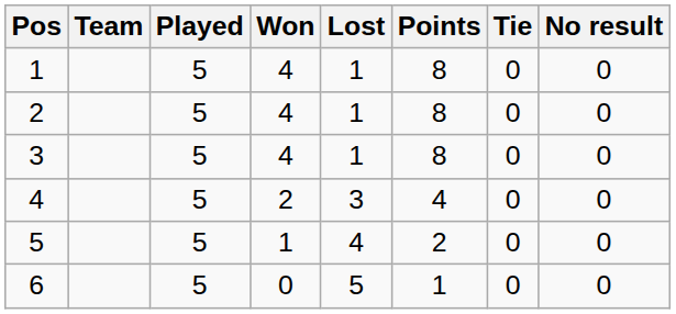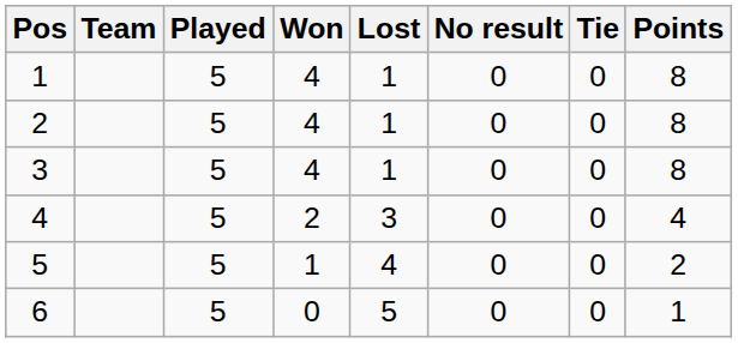 <table class="wikitable" style="font-size: 100%; text-align: center;">
 <tr>
 <th>Pos</th>
 <th>Team</th>
 <th>Played</th>
 <th>Won</th>
 <th>Lost</th>
+<th>No result</th>
+<th>Tie</th>
 <th>Points</th>
-<th>Tie</th>
-<th>No result</th>
 </tr>
 <tr>
 <td>1</td>
 <td></td>
 <td>5</td>
 <td>4</td>
 <td>1</td>
-<td>8</td>
 <td>0</td>
 <td>0</td>
+<td>8</td>
 </tr>
 <tr>
 <td>2</td>
 <td></td>
 <td>5</td>
 <td>4</td>
 <td>1</td>
-<td>8</td>
 <td>0</td>
 <td>0</td>
+<td>8</td>
 </tr>
 <tr>
 <td>3</td>
 <td></td>
 <td>5</td>
 <td>4</td>
 <td>1</td>
-<td>8</td>
 <td>0</td>
 <td>0</td>
+<td>8</td>
 </tr>
 <tr>
 <td>4</td>
 <td></td>
 <td>5</td>
 <td>2</td>
 <td>3</td>
-<td>4</td>
 <td>0</td>
 <td>0</td>
+<td>4</td>
 </tr>
 <tr>
 <td>5</td>
 <td></td>
 <td>5</td>
 <td>1</td>
 <td>4</td>
-<td>2</td>
 <td>0</td>
 <td>0</td>
+<td>2</td>
 </tr>
 <tr>
 <td>6</td>
 <td></td>
 <td>5</td>
 <td>0</td>
 <td>5</td>
-<td>1</td>
 <td>0</td>
 <td>0</td>
+<td>1</td>
 </tr>
 </table>
